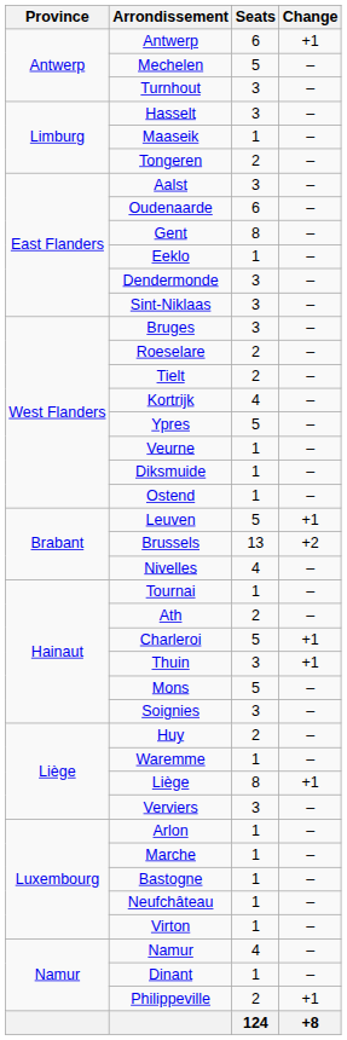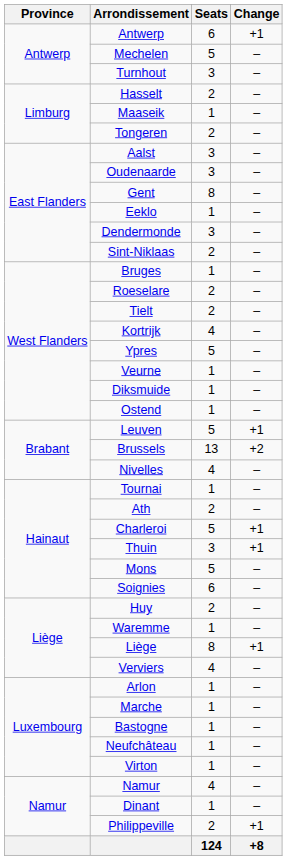 <table class="wikitable" style="text-align:center;">
 <tr>
 <th>Province</th>
 <th>Arrondissement</th>
 <th>Seats</th>
 <th>Change</th>
 </tr>
 <tr>
 <td rowspan="3"><a href='#'>Antwerp</a></td>
 <td><a href='#'>Antwerp</a></td>
 <td>6</td>
 <td>+1</td>
 </tr>
 <tr>
 <td><a href='#'>Mechelen</a></td>
 <td>5</td>
 <td>–</td>
 </tr>
 <tr>
 <td><a href='#'>Turnhout</a></td>
 <td>3</td>
 <td>–</td>
 </tr>
 <tr>
 <td rowspan="3"><a href='#'>Limburg</a></td>
 <td><a href='#'>Hasselt</a></td>
-<td>3</td>
+<td>2</td>
 <td>–</td>
 </tr>
 <tr>
 <td><a href='#'>Maaseik</a></td>
 <td>1</td>
 <td>–</td>
 </tr>
 <tr>
 <td><a href='#'>Tongeren</a></td>
 <td>2</td>
 <td>–</td>
 </tr>
 <tr>
 <td rowspan="6"><a href='#'>East Flanders</a></td>
 <td><a href='#'>Aalst</a></td>
 <td>3</td>
 <td>–</td>
 </tr>
 <tr>
 <td><a href='#'>Oudenaarde</a></td>
-<td>6</td>
+<td>3</td>
 <td>–</td>
 </tr>
 <tr>
 <td><a href='#'>Gent</a></td>
 <td>8</td>
 <td>–</td>
 </tr>
 <tr>
 <td><a href='#'>Eeklo</a></td>
 <td>1</td>
 <td>–</td>
 </tr>
 <tr>
 <td><a href='#'>Dendermonde</a></td>
 <td>3</td>
 <td>–</td>
 </tr>
 <tr>
 <td><a href='#'>Sint-Niklaas</a></td>
-<td>3</td>
+<td>2</td>
 <td>–</td>
 </tr>
 <tr>
 <td rowspan="8"><a href='#'>West Flanders</a></td>
 <td><a href='#'>Bruges</a></td>
-<td>3</td>
+<td>1</td>
 <td>–</td>
 </tr>
 <tr>
 <td><a href='#'>Roeselare</a></td>
 <td>2</td>
 <td>–</td>
 </tr>
 <tr>
 <td><a href='#'>Tielt</a></td>
 <td>2</td>
 <td>–</td>
 </tr>
 <tr>
 <td><a href='#'>Kortrijk</a></td>
 <td>4</td>
 <td>–</td>
 </tr>
 <tr>
 <td><a href='#'>Ypres</a></td>
 <td>5</td>
 <td>–</td>
 </tr>
 <tr>
 <td><a href='#'>Veurne</a></td>
 <td>1</td>
 <td>–</td>
 </tr>
 <tr>
 <td><a href='#'>Diksmuide</a></td>
 <td>1</td>
 <td>–</td>
 </tr>
 <tr>
 <td><a href='#'>Ostend</a></td>
 <td>1</td>
 <td>–</td>
 </tr>
 <tr>
 <td rowspan="3"><a href='#'>Brabant</a></td>
 <td><a href='#'>Leuven</a></td>
 <td>5</td>
 <td>+1</td>
 </tr>
 <tr>
 <td><a href='#'>Brussels</a></td>
 <td>13</td>
 <td>+2</td>
 </tr>
 <tr>
 <td><a href='#'>Nivelles</a></td>
 <td>4</td>
 <td>–</td>
 </tr>
 <tr>
 <td rowspan="6"><a href='#'>Hainaut</a></td>
 <td><a href='#'>Tournai</a></td>
 <td>1</td>
 <td>–</td>
 </tr>
 <tr>
 <td><a href='#'>Ath</a></td>
 <td>2</td>
 <td>–</td>
 </tr>
 <tr>
 <td><a href='#'>Charleroi</a></td>
 <td>5</td>
 <td>+1</td>
 </tr>
 <tr>
 <td><a href='#'>Thuin</a></td>
 <td>3</td>
 <td>+1</td>
 </tr>
 <tr>
 <td><a href='#'>Mons</a></td>
 <td>5</td>
 <td>–</td>
 </tr>
 <tr>
 <td><a href='#'>Soignies</a></td>
-<td>3</td>
+<td>6</td>
 <td>–</td>
 </tr>
 <tr>
 <td rowspan="4"><a href='#'>Liège</a></td>
 <td><a href='#'>Huy</a></td>
 <td>2</td>
 <td>–</td>
 </tr>
 <tr>
 <td><a href='#'>Waremme</a></td>
 <td>1</td>
 <td>–</td>
 </tr>
 <tr>
 <td><a href='#'>Liège</a></td>
 <td>8</td>
 <td>+1</td>
 </tr>
 <tr>
 <td><a href='#'>Verviers</a></td>
-<td>3</td>
+<td>4</td>
 <td>–</td>
 </tr>
 <tr>
 <td rowspan="5"><a href='#'>Luxembourg</a></td>
 <td><a href='#'>Arlon</a></td>
 <td>1</td>
 <td>–</td>
 </tr>
 <tr>
 <td><a href='#'>Marche</a></td>
 <td>1</td>
 <td>–</td>
 </tr>
 <tr>
 <td><a href='#'>Bastogne</a></td>
 <td>1</td>
 <td>–</td>
 </tr>
 <tr>
 <td><a href='#'>Neufchâteau</a></td>
 <td>1</td>
 <td>–</td>
 </tr>
 <tr>
 <td><a href='#'>Virton</a></td>
 <td>1</td>
 <td>–</td>
 </tr>
 <tr>
 <td rowspan="3"><a href='#'>Namur</a></td>
 <td><a href='#'>Namur</a></td>
 <td>4</td>
 <td>–</td>
 </tr>
 <tr>
 <td><a href='#'>Dinant</a></td>
 <td>1</td>
 <td>–</td>
 </tr>
 <tr>
 <td><a href='#'>Philippeville</a></td>
 <td>2</td>
 <td>+1</td>
 </tr>
 <tr>
 <th></th>
 <th></th>
 <th>124</th>
 <th>+8</th>
 </tr>
 </table>
